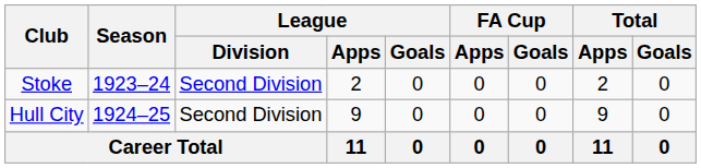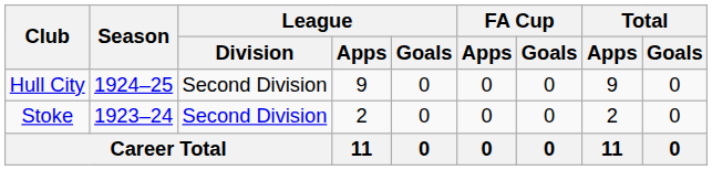 <table class="wikitable" style="text-align: center;">
 <tr>
 <th rowspan="2">Club</th>
 <th rowspan="2">Season</th>
 <th colspan="3">League</th>
 <th colspan="2">FA Cup</th>
 <th colspan="2">Total</th>
 </tr>
 <tr>
 <th>Division</th>
 <th>Apps</th>
 <th>Goals</th>
 <th>Apps</th>
 <th>Goals</th>
 <th>Apps</th>
 <th>Goals</th>
 </tr>
 <tr>
+<td><a href='#'>Hull City</a></td>
+<td><a href='#'>1924–25</a></td>
+<td>Second Division</td>
+<td>9</td>
+<td>0</td>
+<td>0</td>
+<td>0</td>
+<td>9</td>
+<td>0</td>
+</tr>
+<tr>
 <td><a href='#'>Stoke</a></td>
 <td><a href='#'>1923–24</a></td>
 <td><a href='#'>Second Division</a></td>
 <td>2</td>
 <td>0</td>
 <td>0</td>
 <td>0</td>
 <td>2</td>
-<td>0</td>
-</tr>
-<tr>
-<td><a href='#'>Hull City</a></td>
-<td><a href='#'>1924–25</a></td>
-<td>Second Division</td>
-<td>9</td>
-<td>0</td>
-<td>0</td>
-<td>0</td>
-<td>9</td>
 <td>0</td>
 </tr>
 <tr>
 <th colspan="3">Career Total</th>
 <th>11</th>
 <th>0</th>
 <th>0</th>
 <th>0</th>
 <th>11</th>
 <th>0</th>
 </tr>
 </table>
